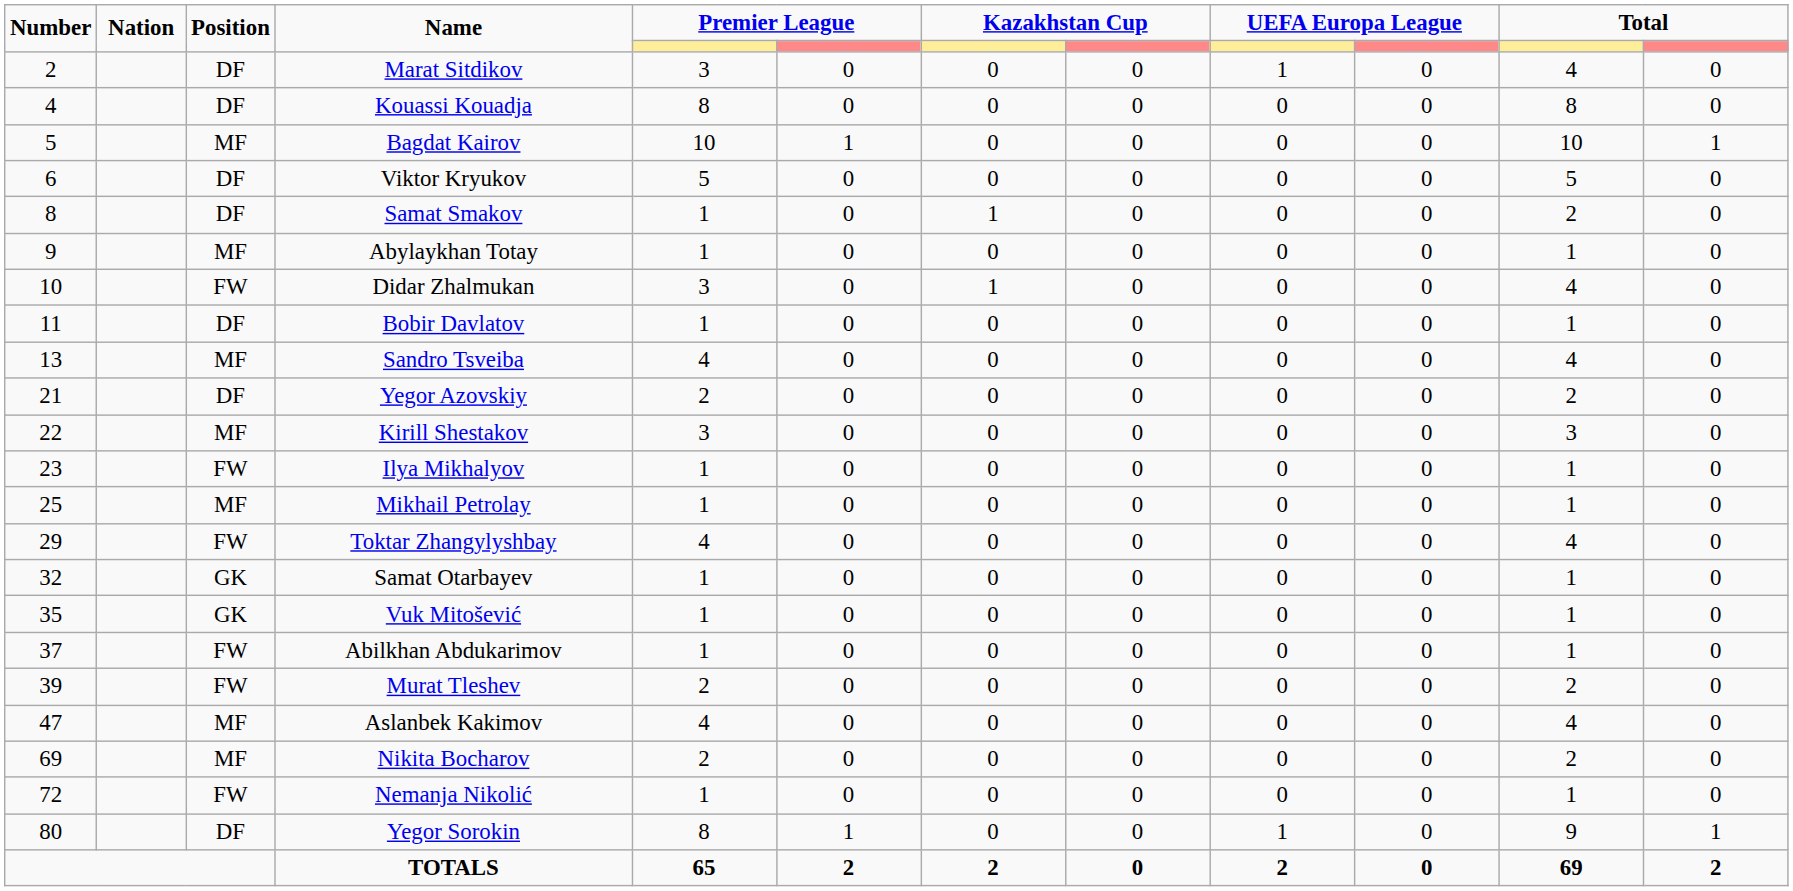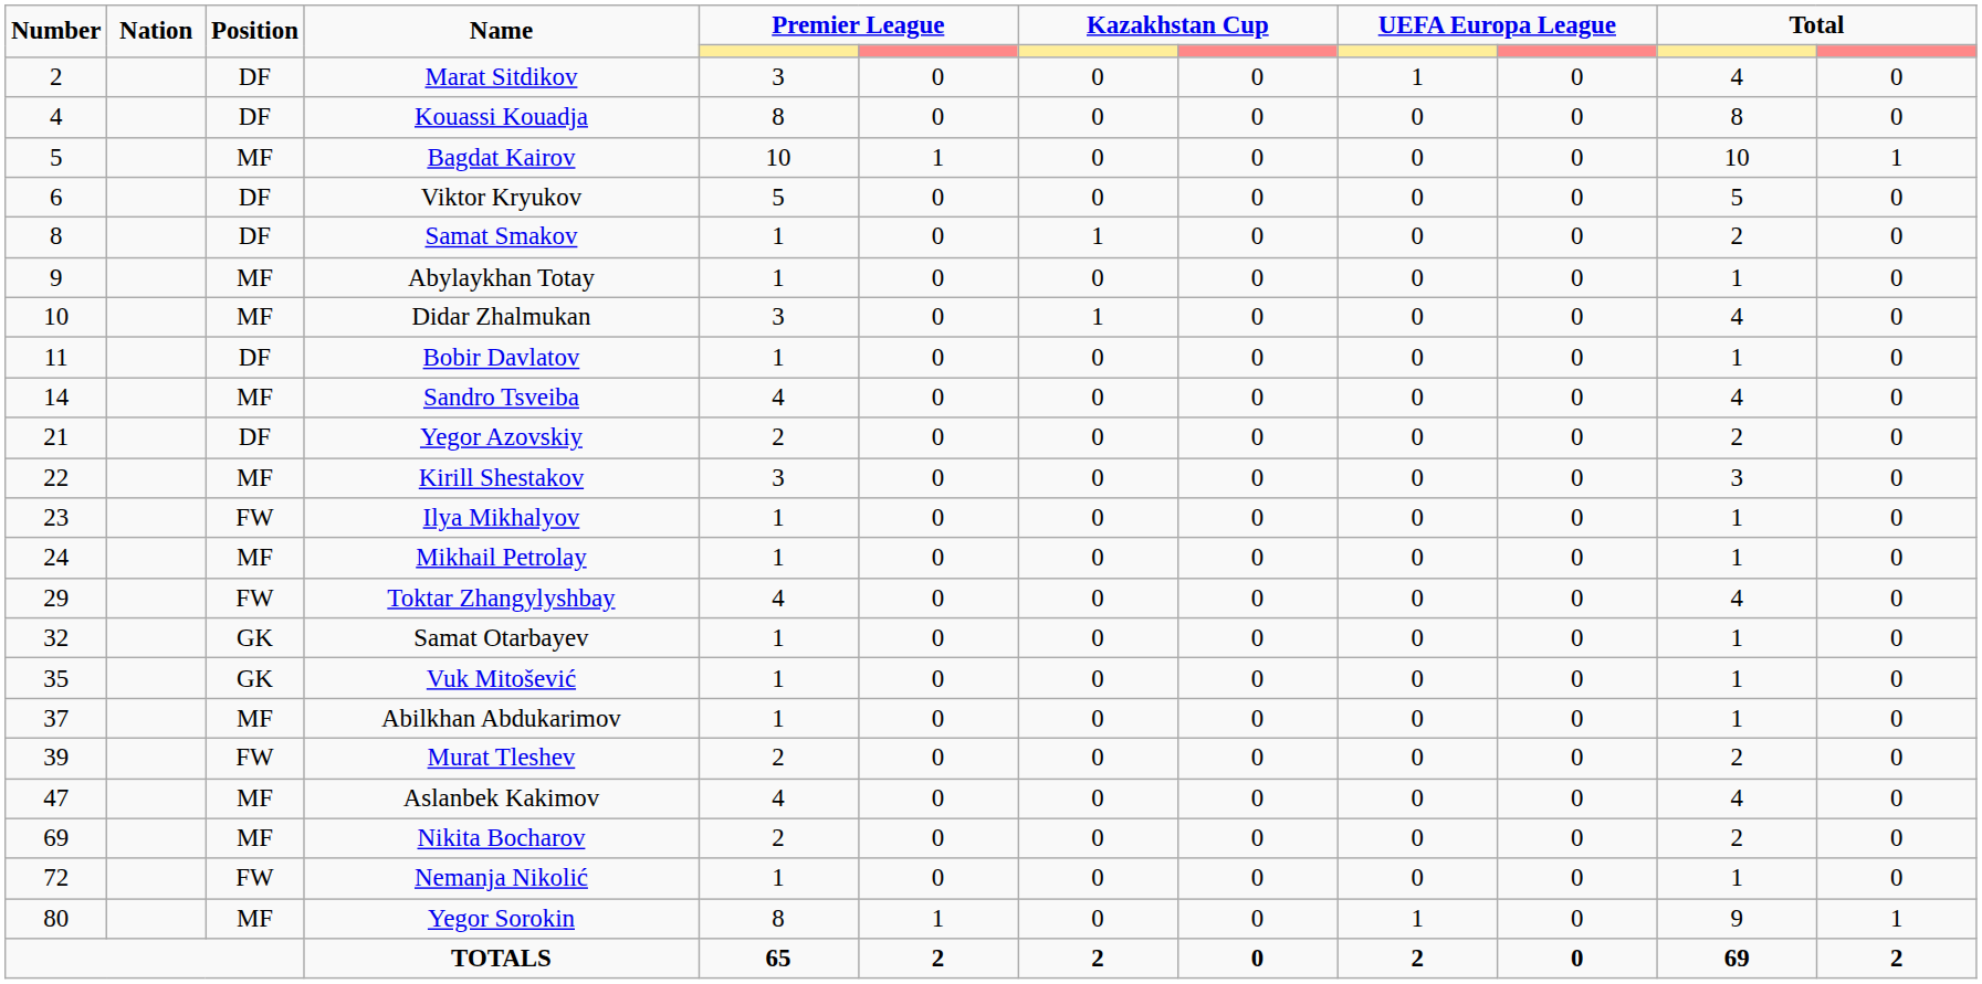 <table class="wikitable" style="text-align:center;">
 <tr>
 <td rowspan="2"  style="width:5%; text-align:center;"><strong>Number</strong></td>
 <td rowspan="2"  style="width:5%; text-align:center;"><strong>Nation</strong></td>
 <td rowspan="2"  style="width:5%; text-align:center;"><strong>Position</strong></td>
 <td rowspan="2"  style="width:20%; text-align:center;"><strong>Name</strong></td>
 <td colspan="2" style="text-align:center;"><strong><a href='#'>Premier League</a></strong></td>
 <td colspan="2" style="text-align:center;"><strong><a href='#'>Kazakhstan Cup</a></strong></td>
 <td colspan="2" style="text-align:center;"><strong><a href='#'>UEFA Europa League</a></strong></td>
 <td colspan="2" style="text-align:center;"><strong>Total</strong></td>
 </tr>
 <tr>
 <th style="width:60px; background:#fe9;"></th>
 <th style="width:60px; background:#ff8888;"></th>
 <th style="width:60px; background:#fe9;"></th>
 <th style="width:60px; background:#ff8888;"></th>
 <th style="width:60px; background:#fe9;"></th>
 <th style="width:60px; background:#ff8888;"></th>
 <th style="width:60px; background:#fe9;"></th>
 <th style="width:60px; background:#ff8888;"></th>
 </tr>
 <tr>
 <td>2</td>
 <td></td>
 <td>DF</td>
 <td><a href='#'>Marat Sitdikov</a></td>
 <td>3</td>
 <td>0</td>
 <td>0</td>
 <td>0</td>
 <td>1</td>
 <td>0</td>
 <td>4</td>
 <td>0</td>
 </tr>
 <tr>
 <td>4</td>
 <td></td>
 <td>DF</td>
 <td><a href='#'>Kouassi Kouadja</a></td>
 <td>8</td>
 <td>0</td>
 <td>0</td>
 <td>0</td>
 <td>0</td>
 <td>0</td>
 <td>8</td>
 <td>0</td>
 </tr>
 <tr>
 <td>5</td>
 <td></td>
 <td>MF</td>
 <td><a href='#'>Bagdat Kairov</a></td>
 <td>10</td>
 <td>1</td>
 <td>0</td>
 <td>0</td>
 <td>0</td>
 <td>0</td>
 <td>10</td>
 <td>1</td>
 </tr>
 <tr>
 <td>6</td>
 <td></td>
 <td>DF</td>
 <td>Viktor Kryukov</td>
 <td>5</td>
 <td>0</td>
 <td>0</td>
 <td>0</td>
 <td>0</td>
 <td>0</td>
 <td>5</td>
 <td>0</td>
 </tr>
 <tr>
 <td>8</td>
 <td></td>
 <td>DF</td>
 <td><a href='#'>Samat Smakov</a></td>
 <td>1</td>
 <td>0</td>
 <td>1</td>
 <td>0</td>
 <td>0</td>
 <td>0</td>
 <td>2</td>
 <td>0</td>
 </tr>
 <tr>
 <td>9</td>
 <td></td>
 <td>MF</td>
 <td>Abylaykhan Totay</td>
 <td>1</td>
 <td>0</td>
 <td>0</td>
 <td>0</td>
 <td>0</td>
 <td>0</td>
 <td>1</td>
 <td>0</td>
 </tr>
 <tr>
 <td>10</td>
 <td></td>
-<td>FW</td>
+<td>MF</td>
 <td>Didar Zhalmukan</td>
 <td>3</td>
 <td>0</td>
 <td>1</td>
 <td>0</td>
 <td>0</td>
 <td>0</td>
 <td>4</td>
 <td>0</td>
 </tr>
 <tr>
 <td>11</td>
 <td></td>
 <td>DF</td>
 <td><a href='#'>Bobir Davlatov</a></td>
 <td>1</td>
 <td>0</td>
 <td>0</td>
 <td>0</td>
 <td>0</td>
 <td>0</td>
 <td>1</td>
 <td>0</td>
 </tr>
 <tr>
-<td>13</td>
+<td>14</td>
 <td></td>
 <td>MF</td>
 <td><a href='#'>Sandro Tsveiba</a></td>
 <td>4</td>
 <td>0</td>
 <td>0</td>
 <td>0</td>
 <td>0</td>
 <td>0</td>
 <td>4</td>
 <td>0</td>
 </tr>
 <tr>
 <td>21</td>
 <td></td>
 <td>DF</td>
 <td><a href='#'>Yegor Azovskiy</a></td>
 <td>2</td>
 <td>0</td>
 <td>0</td>
 <td>0</td>
 <td>0</td>
 <td>0</td>
 <td>2</td>
 <td>0</td>
 </tr>
 <tr>
 <td>22</td>
 <td></td>
 <td>MF</td>
 <td><a href='#'>Kirill Shestakov</a></td>
 <td>3</td>
 <td>0</td>
 <td>0</td>
 <td>0</td>
 <td>0</td>
 <td>0</td>
 <td>3</td>
 <td>0</td>
 </tr>
 <tr>
 <td>23</td>
 <td></td>
 <td>FW</td>
 <td><a href='#'>Ilya Mikhalyov</a></td>
 <td>1</td>
 <td>0</td>
 <td>0</td>
 <td>0</td>
 <td>0</td>
 <td>0</td>
 <td>1</td>
 <td>0</td>
 </tr>
 <tr>
-<td>25</td>
+<td>24</td>
 <td></td>
 <td>MF</td>
 <td><a href='#'>Mikhail Petrolay</a></td>
 <td>1</td>
 <td>0</td>
 <td>0</td>
 <td>0</td>
 <td>0</td>
 <td>0</td>
 <td>1</td>
 <td>0</td>
 </tr>
 <tr>
 <td>29</td>
 <td></td>
 <td>FW</td>
 <td><a href='#'>Toktar Zhangylyshbay</a></td>
 <td>4</td>
 <td>0</td>
 <td>0</td>
 <td>0</td>
 <td>0</td>
 <td>0</td>
 <td>4</td>
 <td>0</td>
 </tr>
 <tr>
 <td>32</td>
 <td></td>
 <td>GK</td>
 <td>Samat Otarbayev</td>
 <td>1</td>
 <td>0</td>
 <td>0</td>
 <td>0</td>
 <td>0</td>
 <td>0</td>
 <td>1</td>
 <td>0</td>
 </tr>
 <tr>
 <td>35</td>
 <td></td>
 <td>GK</td>
 <td><a href='#'>Vuk Mitošević</a></td>
 <td>1</td>
 <td>0</td>
 <td>0</td>
 <td>0</td>
 <td>0</td>
 <td>0</td>
 <td>1</td>
 <td>0</td>
 </tr>
 <tr>
 <td>37</td>
 <td></td>
-<td>FW</td>
+<td>MF</td>
 <td>Abilkhan Abdukarimov</td>
 <td>1</td>
 <td>0</td>
 <td>0</td>
 <td>0</td>
 <td>0</td>
 <td>0</td>
 <td>1</td>
 <td>0</td>
 </tr>
 <tr>
 <td>39</td>
 <td></td>
 <td>FW</td>
 <td><a href='#'>Murat Tleshev</a></td>
 <td>2</td>
 <td>0</td>
 <td>0</td>
 <td>0</td>
 <td>0</td>
 <td>0</td>
 <td>2</td>
 <td>0</td>
 </tr>
 <tr>
 <td>47</td>
 <td></td>
 <td>MF</td>
 <td>Aslanbek Kakimov</td>
 <td>4</td>
 <td>0</td>
 <td>0</td>
 <td>0</td>
 <td>0</td>
 <td>0</td>
 <td>4</td>
 <td>0</td>
 </tr>
 <tr>
 <td>69</td>
 <td></td>
 <td>MF</td>
 <td><a href='#'>Nikita Bocharov</a></td>
 <td>2</td>
 <td>0</td>
 <td>0</td>
 <td>0</td>
 <td>0</td>
 <td>0</td>
 <td>2</td>
 <td>0</td>
 </tr>
 <tr>
 <td>72</td>
 <td></td>
 <td>FW</td>
 <td><a href='#'>Nemanja Nikolić</a></td>
 <td>1</td>
 <td>0</td>
 <td>0</td>
 <td>0</td>
 <td>0</td>
 <td>0</td>
 <td>1</td>
 <td>0</td>
 </tr>
 <tr>
 <td>80</td>
 <td></td>
-<td>DF</td>
+<td>MF</td>
 <td><a href='#'>Yegor Sorokin</a></td>
 <td>8</td>
 <td>1</td>
 <td>0</td>
 <td>0</td>
 <td>1</td>
 <td>0</td>
 <td>9</td>
 <td>1</td>
 </tr>
 <tr>
 <td colspan="3"></td>
 <td><strong>TOTALS</strong></td>
 <td><strong>65</strong></td>
 <td><strong>2</strong></td>
 <td><strong>2</strong></td>
 <td><strong>0</strong></td>
 <td><strong>2</strong></td>
 <td><strong>0</strong></td>
 <td><strong>69</strong></td>
 <td><strong>2</strong></td>
 </tr>
 </table>
